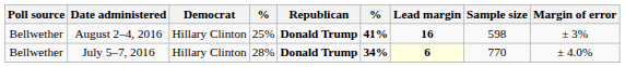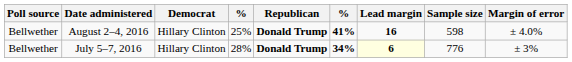 <table class="wikitable" style="text-align:center;">
 <tr valign=bottom>
 <th>Poll source</th>
 <th>Date administered</th>
 <th>Democrat</th>
 <th>%</th>
 <th>Republican</th>
 <th>%</th>
 <th>Lead margin</th>
 <th>Sample size</th>
 <th>Margin of error</th>
 </tr>
 <tr>
 <td>Bellwether</td>
 <td>August 2–4, 2016</td>
 <td>Hillary Clinton</td>
 <td>25%</td>
 <td><strong>Donald Trump</strong></td>
 <td><strong>41%</strong></td>
 <td><strong>16</strong></td>
 <td>598</td>
-<td>± 3%</td>
+<td>± 4.0%</td>
 </tr>
 <tr>
 <td>Bellwether</td>
 <td>July 5–7, 2016</td>
 <td>Hillary Clinton</td>
 <td>28%</td>
 <td><strong>Donald Trump</strong></td>
 <td><strong>34%</strong></td>
 <td style="background: lightyellow;"><strong>6</strong></td>
-<td>770</td>
-<td>± 4.0%</td>
+<td>776</td>
+<td>± 3%</td>
 </tr>
 </table>
